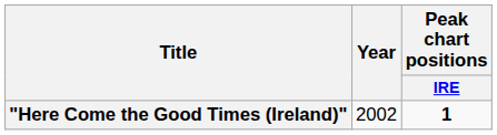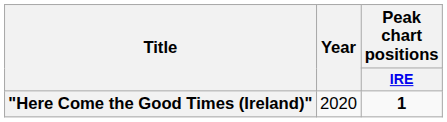 <table class="wikitable plainrowheaders" style="text-align:center;">
 <tr>
 <th scope="col" rowspan="2">Title</th>
 <th scope="col" rowspan="2" style="width:1em;">Year</th>
 <th scope="col" colspan="1">Peak chart positions</th>
 </tr>
 <tr>
 <th scope="col" style="width:3em;font-size:85%;"><a href='#'>IRE</a><br></th>
 </tr>
 <tr>
 <th scope="row">"Here Come the Good Times (Ireland)"<br></th>
-<td>2002</td>
+<td>2020</td>
 <td><strong>1</strong></td>
 </tr>
 </table>
